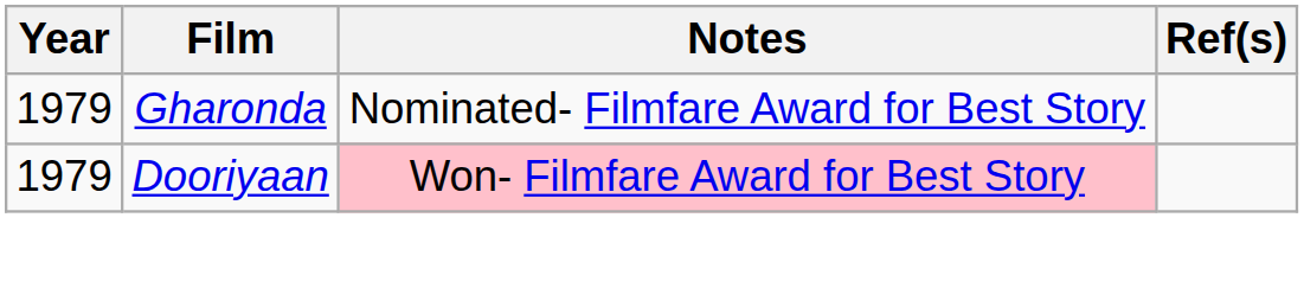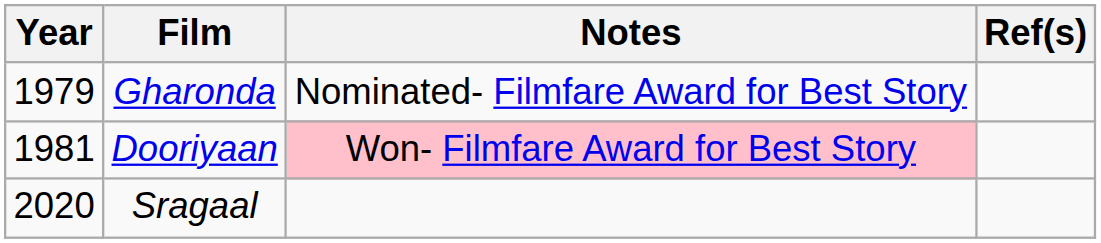 <table class="wikitable" style="text-align:center;">
 <tr>
 <th>Year</th>
 <th>Film</th>
 <th>Notes</th>
 <th>Ref(s)</th>
 </tr>
 <tr>
 <td>1979</td>
 <td><em><a href='#'>Gharonda</a></em></td>
 <td>Nominated- <a href='#'>Filmfare Award for Best Story</a></td>
 <td></td>
 </tr>
 <tr>
-<td>1979</td>
+<td>1981</td>
 <td><em><a href='#'>Dooriyaan</a></em></td>
 <td style="background: pink;">Won- <a href='#'>Filmfare Award for Best Story</a></td>
 <td></td>
 </tr>
+<tr>
+<td>2020</td>
+<td><em>Sragaal</em></td>
+<td></td>
+<td></td>
+</tr>
 </table>
